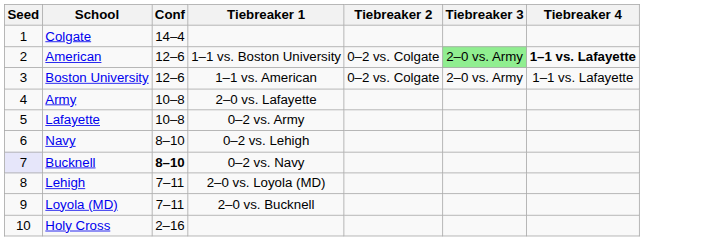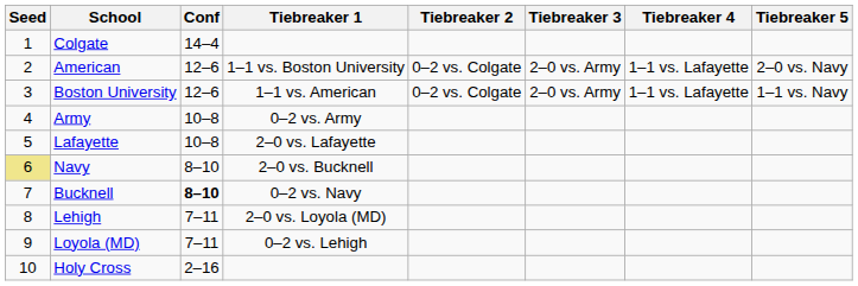 <table class="wikitable" style="text-align:center">
 <tr>
 <th>Seed</th>
 <th>School</th>
 <th>Conf</th>
 <th>Tiebreaker 1</th>
 <th>Tiebreaker 2</th>
 <th>Tiebreaker 3</th>
 <th>Tiebreaker 4</th>
+<th>Tiebreaker 5</th>
 </tr>
 <tr>
 <td>1</td>
 <td align=left><a href='#'>Colgate</a></td>
 <td>14–4</td>
+<td></td>
 <td></td>
 <td></td>
 <td></td>
 <td></td>
 </tr>
 <tr>
 <td>2</td>
 <td align=left><a href='#'>American</a></td>
 <td>12–6</td>
 <td>1–1 vs. Boston University</td>
 <td>0–2 vs. Colgate</td>
-<td style="background: lightgreen;">2–0 vs. Army</td>
-<td><strong>1–1 vs. Lafayette</strong></td>
+<td>2–0 vs. Army</td>
+<td>1–1 vs. Lafayette</td>
+<td>2–0 vs. Navy</td>
 </tr>
 <tr>
 <td>3</td>
 <td align=left><a href='#'>Boston University</a></td>
 <td>12–6</td>
 <td>1–1 vs. American</td>
 <td>0–2 vs. Colgate</td>
 <td>2–0 vs. Army</td>
 <td>1–1 vs. Lafayette</td>
+<td>1–1 vs. Navy</td>
 </tr>
 <tr>
 <td>4</td>
 <td align=left><a href='#'>Army</a></td>
 <td>10–8</td>
-<td>2–0 vs. Lafayette</td>
+<td>0–2 vs. Army</td>
+<td></td>
 <td></td>
 <td></td>
 <td></td>
 </tr>
 <tr>
 <td>5</td>
 <td align=left><a href='#'>Lafayette</a></td>
 <td>10–8</td>
-<td>0–2 vs. Army</td>
+<td>2–0 vs. Lafayette</td>
+<td></td>
 <td></td>
 <td></td>
 <td></td>
 </tr>
 <tr>
-<td>6</td>
+<td style="background: khaki;">6</td>
 <td align=left><a href='#'>Navy</a></td>
 <td>8–10</td>
-<td>0–2 vs. Lehigh</td>
+<td>2–0 vs. Bucknell</td>
+<td></td>
 <td></td>
 <td></td>
 <td></td>
 </tr>
 <tr>
-<td style="background: lavender;">7</td>
+<td>7</td>
 <td align=left><a href='#'>Bucknell</a></td>
 <td><strong>8–10</strong></td>
 <td>0–2 vs. Navy</td>
+<td></td>
 <td></td>
 <td></td>
 <td></td>
 </tr>
 <tr>
 <td>8</td>
 <td align=left><a href='#'>Lehigh</a></td>
 <td>7–11</td>
 <td>2–0 vs. Loyola (MD)</td>
 <td></td>
 <td></td>
 <td></td>
+<td></td>
 </tr>
 <tr>
 <td>9</td>
 <td align=left><a href='#'>Loyola (MD)</a></td>
 <td>7–11</td>
-<td>2–0 vs. Bucknell</td>
+<td>0–2 vs. Lehigh</td>
+<td></td>
 <td></td>
 <td></td>
 <td></td>
 </tr>
 <tr>
 <td>10</td>
 <td align=left><a href='#'>Holy Cross</a></td>
 <td>2–16</td>
 <td></td>
 <td></td>
 <td></td>
 <td></td>
+<td></td>
 </tr>
 </table>
